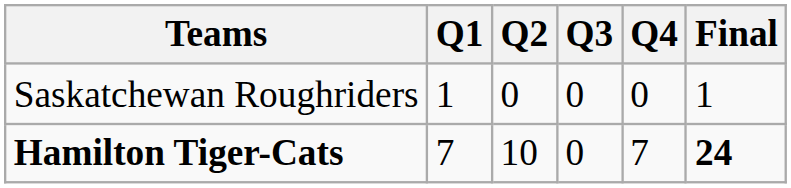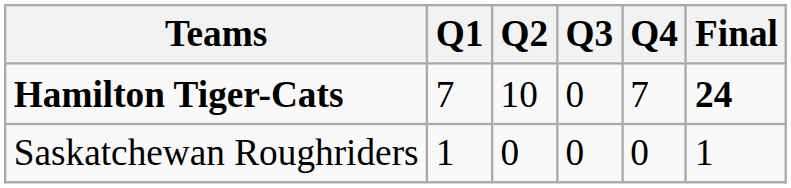 <table class="wikitable">
 <tr>
 <th>Teams</th>
 <th>Q1</th>
 <th>Q2</th>
 <th>Q3</th>
 <th>Q4</th>
 <th>Final</th>
 </tr>
 <tr>
+<td><strong>Hamilton Tiger-Cats</strong></td>
+<td>7</td>
+<td>10</td>
+<td>0</td>
+<td>7</td>
+<td><strong>24</strong></td>
+</tr>
+<tr>
 <td>Saskatchewan Roughriders</td>
 <td>1</td>
 <td>0</td>
 <td>0</td>
 <td>0</td>
 <td>1</td>
 </tr>
-<tr>
-<td><strong>Hamilton Tiger-Cats</strong></td>
-<td>7</td>
-<td>10</td>
-<td>0</td>
-<td>7</td>
-<td><strong>24</strong></td>
-</tr>
 </table>
